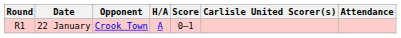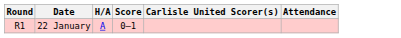 <table class="wikitable" style="text-align:center">
 <tr>
 <th>Round</th>
 <th>Date</th>
-<th>Opponent</th>
 <th>H/A</th>
 <th>Score</th>
 <th>Carlisle United Scorer(s)</th>
 <th>Attendance</th>
 </tr>
 <tr bgcolor=#FFCCCC>
 <td>R1</td>
 <td align=left>22 January</td>
-<td align=left><a href='#'>Crook Town</a></td>
 <td><a href='#'>A</a></td>
 <td>0–1</td>
 <td align=left></td>
 <td></td>
 </tr>
 </table>
